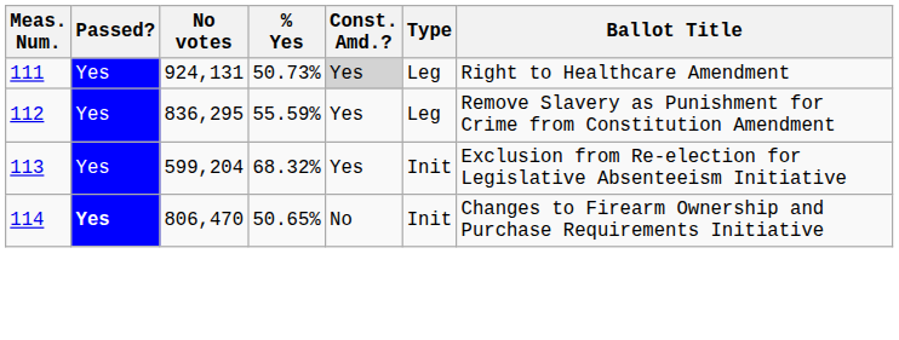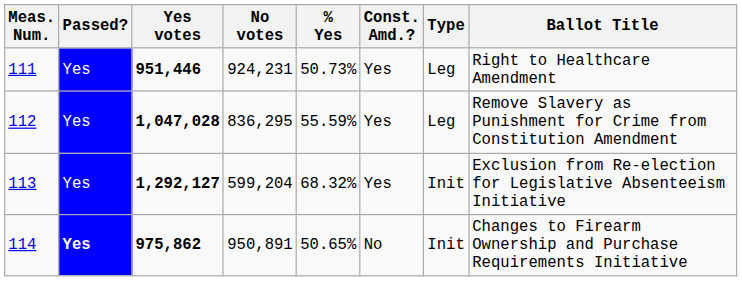 <table class="wikitable sortable">
 <tr>
 <th>Meas.<br>Num.</th>
 <th>Passed?</th>
+<th>Yes<br>votes</th>
 <th>No<br>votes</th>
 <th>%<br>Yes</th>
 <th>Const.<br>Amd.?</th>
 <th>Type</th>
 <th>Ballot Title</th>
 </tr>
 <tr>
 <td><a href='#'>111</a></td>
 <td style="background:blue;color:white">Yes</td>
-<td>924,131</td>
+<td><strong>951,446</strong></td>
+<td>924,231</td>
 <td>50.73%</td>
-<td style="background: lightgrey;">Yes</td>
+<td>Yes</td>
 <td>Leg</td>
 <td style="text-align: left">Right to Healthcare Amendment</td>
 </tr>
 <tr>
 <td><a href='#'>112</a></td>
 <td style="background:blue;color:white">Yes</td>
+<td><strong>1,047,028</strong></td>
 <td>836,295</td>
 <td>55.59%</td>
 <td>Yes</td>
 <td>Leg</td>
 <td style="text-align: left">Remove Slavery as Punishment for Crime from Constitution Amendment</td>
 </tr>
 <tr>
 <td><a href='#'>113</a></td>
 <td style="background:blue;color:white">Yes</td>
+<td><strong>1,292,127</strong></td>
 <td>599,204</td>
 <td>68.32%</td>
 <td>Yes</td>
 <td>Init</td>
 <td style="text-align: left">Exclusion from Re-election for Legislative Absenteeism Initiative</td>
 </tr>
 <tr>
 <td><a href='#'>114</a></td>
 <td style="background:blue;color:white"><strong>Yes</strong></td>
-<td>806,470</td>
+<td><strong>975,862</strong></td>
+<td>950,891</td>
 <td>50.65%</td>
 <td>No</td>
 <td>Init</td>
 <td style="text-align: left">Changes to Firearm Ownership and Purchase Requirements Initiative</td>
 </tr>
 </table>
